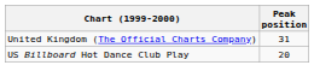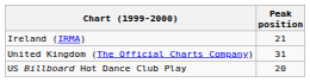 <table class="wikitable sortable">
 <tr>
 <th align="left">Chart (1999-2000)</th>
 <th style="text-align:center;">Peak<br>position</th>
+</tr>
+<tr>
+<td align="left">Ireland (<a href='#'>IRMA</a>)</td>
+<td style="text-align:center;">21</td>
 </tr>
 <tr>
 <td align="left">United Kingdom (<a href='#'>The Official Charts Company</a>)</td>
 <td style="text-align:center;">31</td>
 </tr>
 <tr>
 <td align="left">US <em>Billboard</em> Hot Dance Club Play</td>
 <td style="text-align:center;">20</td>
 </tr>
 </table>
